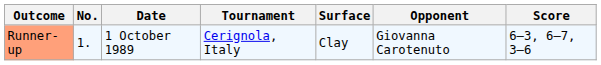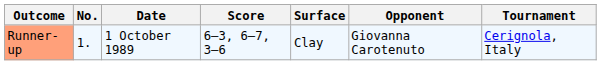 <table class="sortable wikitable" style=font-size:97%>
 <tr>
 <th>Outcome</th>
 <th>No.</th>
 <th>Date</th>
-<th>Tournament</th>
+<th>Score</th>
 <th>Surface</th>
 <th>Opponent</th>
-<th>Score</th>
+<th>Tournament</th>
 </tr>
 <tr style="background:#f0f8ff;">
 <td style="background:#ffa07a;">Runner-up</td>
 <td>1.</td>
 <td>1 October 1989</td>
-<td><a href='#'>Cerignola</a>, Italy</td>
+<td>6–3, 6–7, 3–6</td>
 <td>Clay</td>
 <td> Giovanna Carotenuto</td>
-<td>6–3, 6–7, 3–6</td>
+<td><a href='#'>Cerignola</a>, Italy</td>
 </tr>
 </table>
